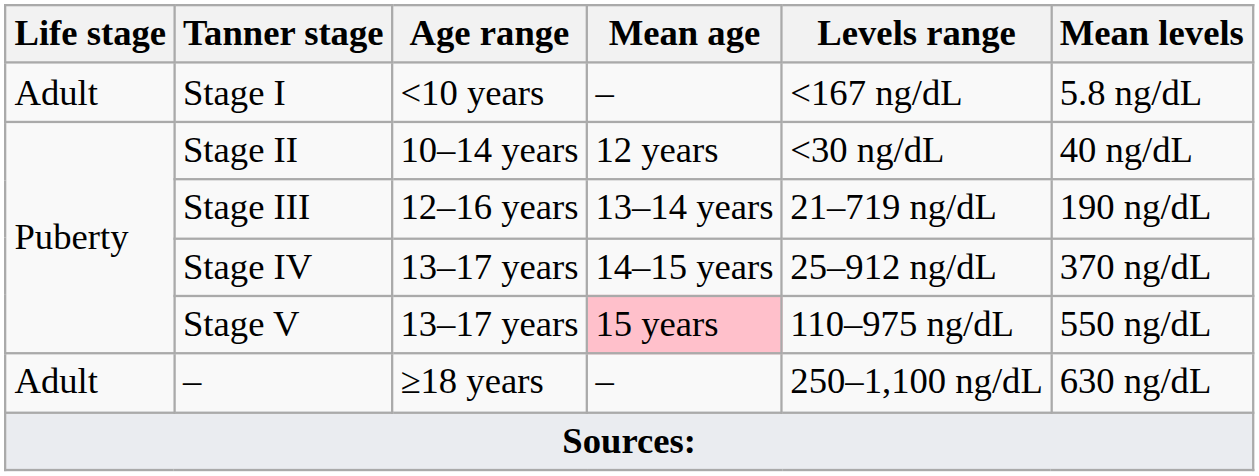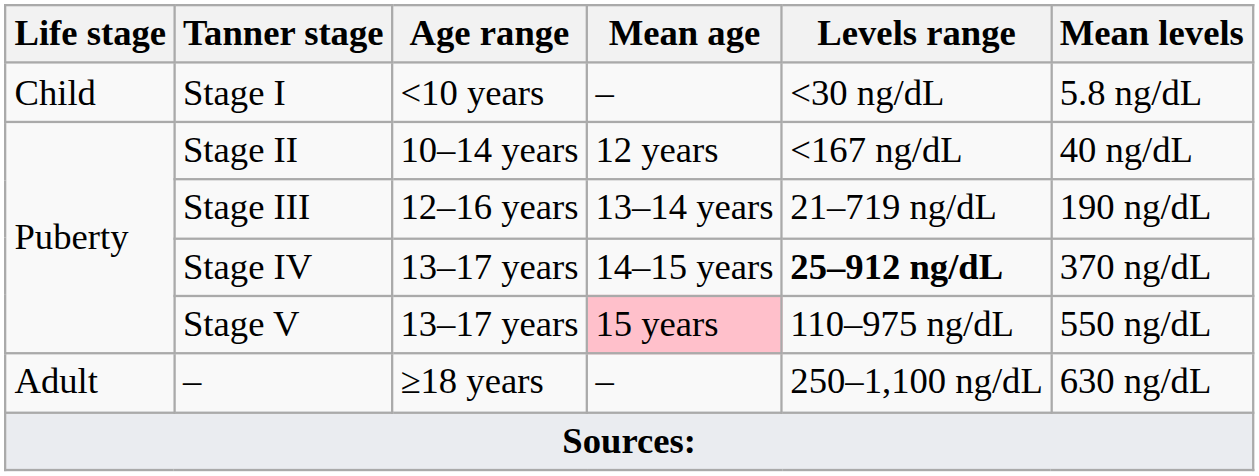 <table class="wikitable mw-collapsible mw-collapsed" style="text-align:left; margin-left:auto; margin-right:auto; border:none;">
 <tr>
 <th>Life stage</th>
 <th>Tanner stage</th>
 <th>Age range</th>
 <th>Mean age</th>
 <th>Levels range</th>
 <th>Mean levels</th>
 </tr>
 <tr>
-<td>Adult</td>
+<td>Child</td>
 <td>Stage I</td>
 <td><10 years</td>
 <td>–</td>
-<td><167 ng/dL</td>
+<td><30 ng/dL</td>
 <td>5.8 ng/dL</td>
 </tr>
 <tr>
 <td rowspan="4">Puberty</td>
 <td>Stage II</td>
 <td>10–14 years</td>
 <td>12 years</td>
-<td><30 ng/dL</td>
+<td><167 ng/dL</td>
 <td>40 ng/dL</td>
 </tr>
 <tr>
 <td>Stage III</td>
 <td>12–16 years</td>
 <td>13–14 years</td>
 <td>21–719 ng/dL</td>
 <td>190 ng/dL</td>
 </tr>
 <tr>
 <td>Stage IV</td>
 <td>13–17 years</td>
 <td>14–15 years</td>
-<td>25–912 ng/dL</td>
+<td><strong>25–912 ng/dL</strong></td>
 <td>370 ng/dL</td>
 </tr>
 <tr>
 <td>Stage V</td>
 <td>13–17 years</td>
 <td style="background: pink;">15 years</td>
 <td>110–975 ng/dL</td>
 <td>550 ng/dL</td>
 </tr>
 <tr>
 <td>Adult</td>
 <td>–</td>
 <td>≥18 years</td>
 <td>–</td>
 <td>250–1,100 ng/dL</td>
 <td>630 ng/dL</td>
 </tr>
 <tr class="sortbottom">
 <td colspan="6" style="width: 1px; background-color:#eaecf0; text-align: center;"><strong>Sources:</strong> </td>
 </tr>
 </table>
